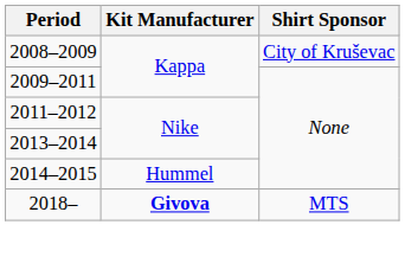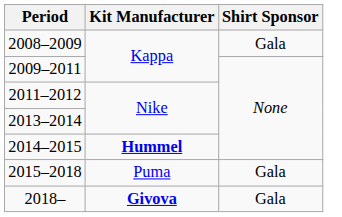 <table class="wikitable" style="text-align: center">
 <tr>
 <th>Period</th>
 <th>Kit Manufacturer</th>
 <th>Shirt Sponsor</th>
 </tr>
 <tr>
 <td>2008–2009</td>
 <td rowspan="2"><a href='#'>Kappa</a></td>
-<td><a href='#'>City of Kruševac</a></td>
+<td>Gala</td>
 </tr>
 <tr>
 <td>2009–2011</td>
 <td rowspan="4"><em>None</em></td>
 </tr>
 <tr>
 <td>2011–2012</td>
 <td rowspan="2"><a href='#'>Nike</a></td>
 </tr>
 <tr>
 <td>2013–2014</td>
 </tr>
 <tr Jumbo>
 <td>2014–2015</td>
-<td><a href='#'>Hummel</a></td>
+<td><strong><a href='#'>Hummel</a></strong></td>
+</tr>
+<tr>
+<td>2015–2018</td>
+<td><a href='#'>Puma</a></td>
+<td>Gala</td>
 </tr>
 <tr>
 <td>2018–</td>
 <td><strong><a href='#'>Givova</a></strong></td>
-<td><a href='#'>MTS</a></td>
+<td>Gala</td>
 </tr>
 </table>
